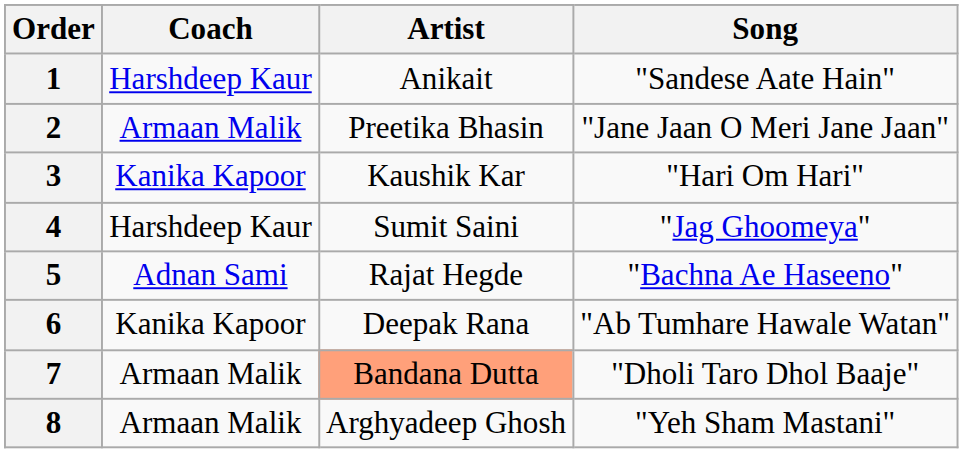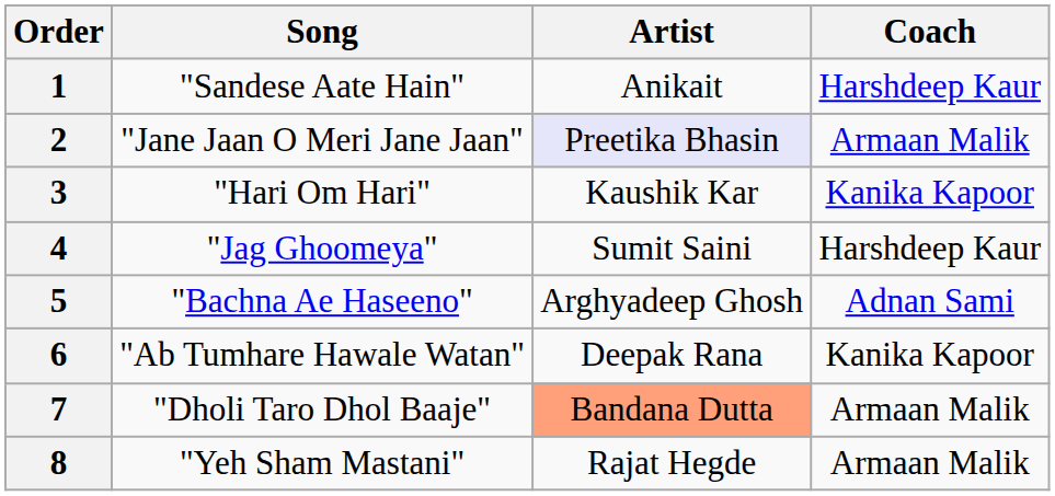 <table class="wikitable sortable" style="text-align: center; width: auto;">
 <tr>
 <th>Order</th>
+<th>Song</th>
+<th>Artist</th>
 <th>Coach</th>
-<th>Artist</th>
-<th>Song</th>
 </tr>
 <tr>
 <th>1</th>
+<td>"Sandese Aate Hain"</td>
+<td>Anikait</td>
 <td><a href='#'>Harshdeep Kaur</a></td>
-<td>Anikait</td>
-<td>"Sandese Aate Hain"</td>
 </tr>
 <tr>
 <th>2</th>
+<td>"Jane Jaan O Meri Jane Jaan"</td>
+<td style="background: lavender;">Preetika Bhasin</td>
 <td><a href='#'>Armaan Malik</a></td>
-<td>Preetika Bhasin</td>
-<td>"Jane Jaan O Meri Jane Jaan"</td>
 </tr>
 <tr>
 <th>3</th>
+<td>"Hari Om Hari"</td>
+<td>Kaushik Kar</td>
 <td><a href='#'>Kanika Kapoor</a></td>
-<td>Kaushik Kar</td>
-<td>"Hari Om Hari"</td>
 </tr>
 <tr>
 <th>4</th>
+<td>"<a href='#'>Jag Ghoomeya</a>"</td>
+<td>Sumit Saini</td>
 <td>Harshdeep Kaur</td>
-<td>Sumit Saini</td>
-<td>"<a href='#'>Jag Ghoomeya</a>"</td>
 </tr>
 <tr>
 <th>5</th>
+<td>"<a href='#'>Bachna Ae Haseeno</a>"</td>
+<td>Arghyadeep Ghosh</td>
 <td><a href='#'>Adnan Sami</a></td>
-<td>Rajat Hegde</td>
-<td>"<a href='#'>Bachna Ae Haseeno</a>"</td>
 </tr>
 <tr>
 <th>6</th>
+<td>"Ab Tumhare Hawale Watan"</td>
+<td>Deepak Rana</td>
 <td>Kanika Kapoor</td>
-<td>Deepak Rana</td>
-<td>"Ab Tumhare Hawale Watan"</td>
 </tr>
 <tr>
 <th>7</th>
+<td>"Dholi Taro Dhol Baaje"</td>
+<td style="background: lightsalmon;">Bandana Dutta</td>
 <td>Armaan Malik</td>
-<td style="background: lightsalmon;">Bandana Dutta</td>
-<td>"Dholi Taro Dhol Baaje"</td>
 </tr>
 <tr>
 <th>8</th>
+<td>"Yeh Sham Mastani"</td>
+<td>Rajat Hegde</td>
 <td>Armaan Malik</td>
-<td>Arghyadeep Ghosh</td>
-<td>"Yeh Sham Mastani"</td>
 </tr>
 </table>
